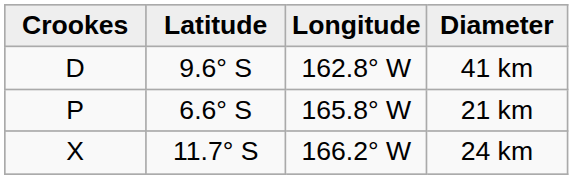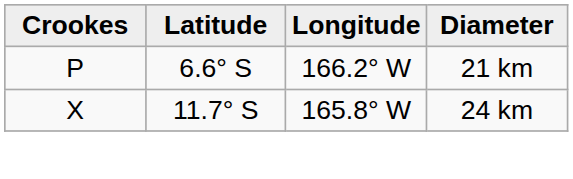 <table class="wikitable">
 <tr>
 <th width="25%" style="background:#eeeeee;">Crookes</th>
 <th width="25%" style="background:#eeeeee;">Latitude</th>
 <th width="25%" style="background:#eeeeee;">Longitude</th>
 <th width="25%" style="background:#eeeeee;">Diameter</th>
 </tr>
 <tr>
-<td align="center">D</td>
-<td align="center">9.6° S</td>
-<td align="center">162.8° W</td>
-<td align="center">41 km</td>
-</tr>
-<tr>
 <td align="center">P</td>
 <td align="center">6.6° S</td>
-<td align="center">165.8° W</td>
+<td align="center">166.2° W</td>
 <td align="center">21 km</td>
 </tr>
 <tr>
 <td align="center">X</td>
 <td align="center">11.7° S</td>
-<td align="center">166.2° W</td>
+<td align="center">165.8° W</td>
 <td align="center">24 km</td>
 </tr>
 </table>
